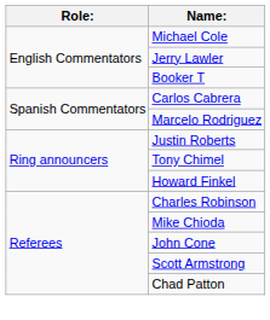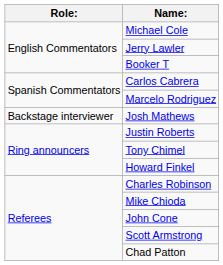 <table class=wikitable style="font-size:90%; margin: 0.5em 0 0.5em 1em; float: right; clear: right;">
 <tr>
 <th>Role:</th>
 <th>Name:</th>
 </tr>
 <tr>
 <td rowspan=3>English Commentators</td>
 <td><a href='#'>Michael Cole</a></td>
 </tr>
 <tr>
 <td><a href='#'>Jerry Lawler</a></td>
 </tr>
 <tr>
 <td><a href='#'>Booker T</a></td>
 </tr>
 <tr>
 <td rowspan=2>Spanish Commentators</td>
 <td><a href='#'>Carlos Cabrera</a></td>
 </tr>
 <tr>
 <td><a href='#'>Marcelo Rodriguez</a></td>
+</tr>
+<tr>
+<td>Backstage interviewer</td>
+<td><a href='#'>Josh Mathews</a></td>
 </tr>
 <tr>
 <td rowspan=3><a href='#'>Ring announcers</a></td>
 <td><a href='#'>Justin Roberts</a></td>
 </tr>
 <tr>
 <td><a href='#'>Tony Chimel</a></td>
 </tr>
 <tr>
 <td><a href='#'>Howard Finkel</a> </td>
 </tr>
 <tr>
 <td rowspan=5><a href='#'>Referees</a></td>
 <td><a href='#'>Charles Robinson</a></td>
 </tr>
 <tr>
 <td><a href='#'>Mike Chioda</a></td>
 </tr>
 <tr>
 <td><a href='#'>John Cone</a></td>
 </tr>
 <tr>
 <td><a href='#'>Scott Armstrong</a></td>
 </tr>
 <tr>
 <td>Chad Patton</td>
 </tr>
 </table>
